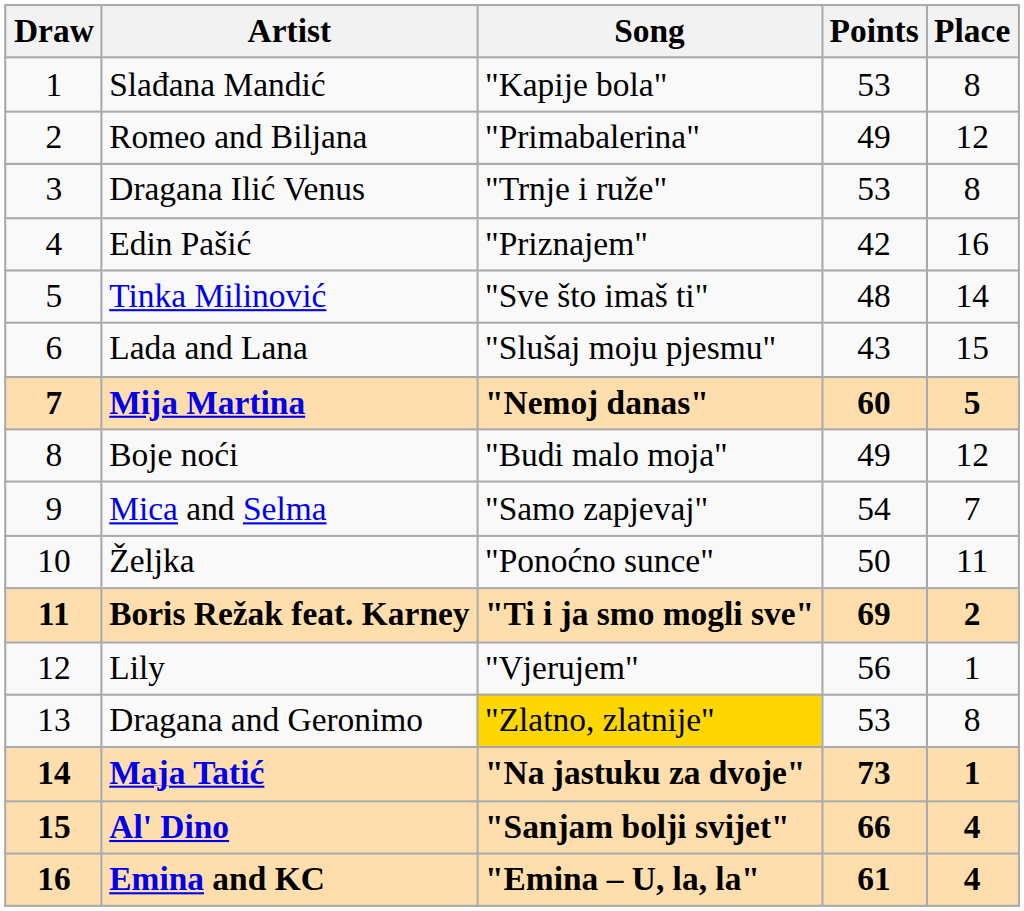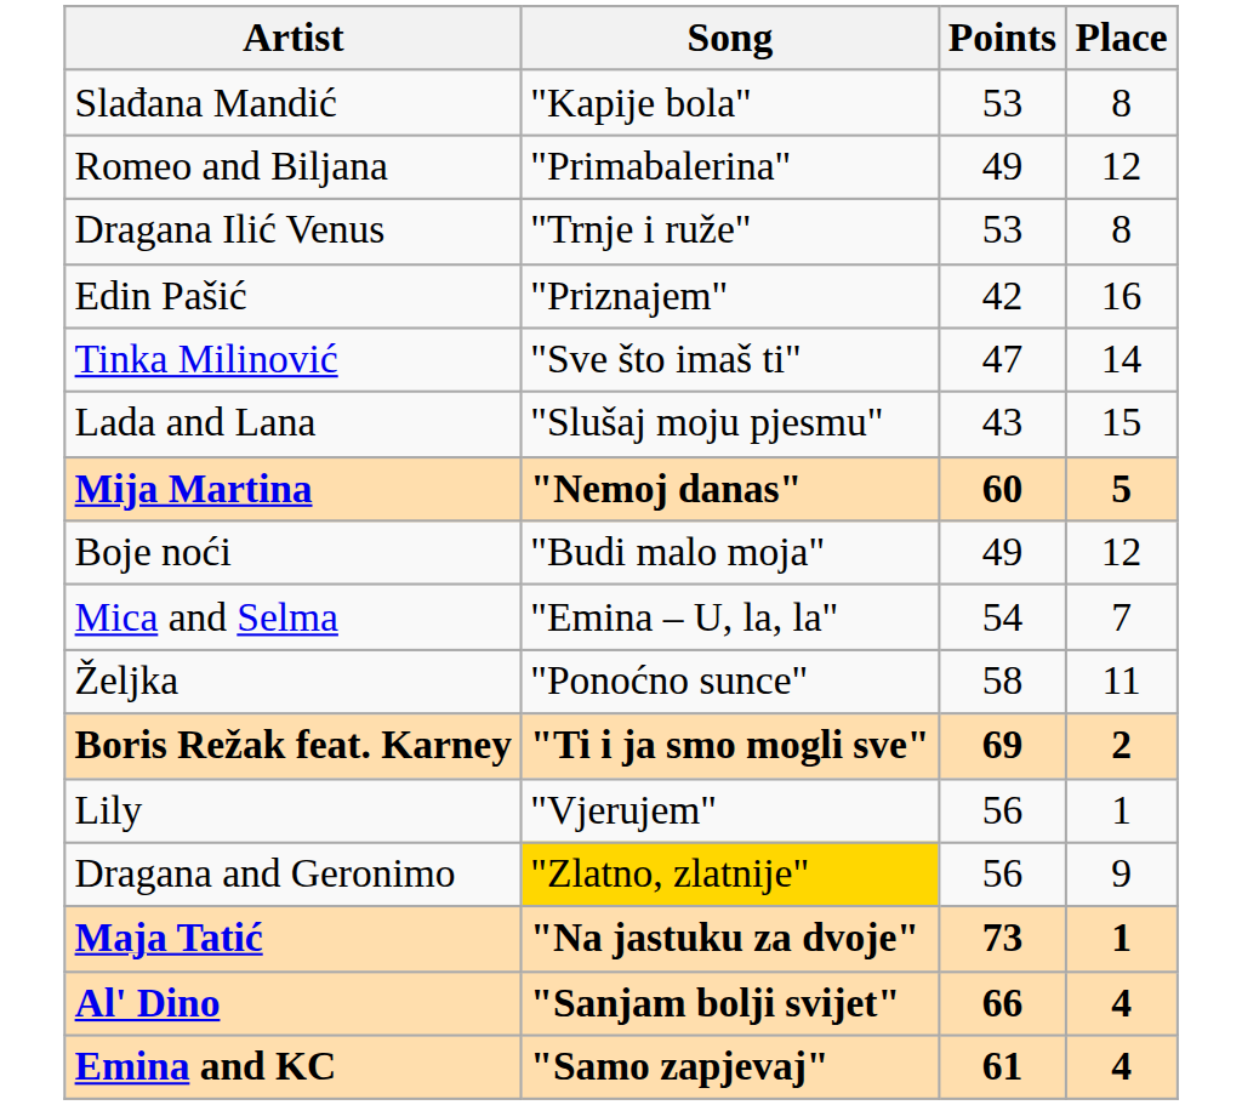 <table class="sortable wikitable" style="margin: 1em auto 1em auto; text-align:center">
 <tr>
-<th>Draw</th>
 <th>Artist</th>
 <th>Song</th>
 <th>Points</th>
 <th>Place</th>
 </tr>
 <tr>
-<td>1</td>
 <td align="left">Slađana Mandić</td>
 <td align="left">"Kapije bola"</td>
 <td>53</td>
 <td>8</td>
 </tr>
 <tr>
-<td>2</td>
 <td align="left">Romeo and Biljana</td>
 <td align="left">"Primabalerina"</td>
 <td>49</td>
 <td>12</td>
 </tr>
 <tr>
-<td>3</td>
 <td align="left">Dragana Ilić Venus</td>
 <td align="left">"Trnje i ruže"</td>
 <td>53</td>
 <td>8</td>
 </tr>
 <tr>
-<td>4</td>
 <td align="left">Edin Pašić</td>
 <td align="left">"Priznajem"</td>
 <td>42</td>
 <td>16</td>
 </tr>
 <tr>
-<td>5</td>
 <td align="left"><a href='#'>Tinka Milinović</a></td>
 <td align="left">"Sve što imaš ti"</td>
-<td>48</td>
+<td>47</td>
 <td>14</td>
 </tr>
 <tr>
-<td>6</td>
 <td align="left">Lada and Lana</td>
 <td align="left">"Slušaj moju pjesmu"</td>
 <td>43</td>
 <td>15</td>
 </tr>
 <tr style="font-weight:bold;background:navajowhite;">
-<td>7</td>
 <td align="left"><a href='#'>Mija Martina</a></td>
 <td align="left">"Nemoj danas"</td>
 <td>60</td>
 <td>5</td>
 </tr>
 <tr>
-<td>8</td>
 <td align="left">Boje noći</td>
 <td align="left">"Budi malo moja"</td>
 <td>49</td>
 <td>12</td>
 </tr>
 <tr>
-<td>9</td>
 <td align="left"><a href='#'>Mica</a> and <a href='#'>Selma</a></td>
-<td align="left">"Samo zapjevaj"</td>
+<td align="left">"Emina – U, la, la"</td>
 <td>54</td>
 <td>7</td>
 </tr>
 <tr>
-<td>10</td>
 <td align="left">Željka</td>
 <td align="left">"Ponoćno sunce"</td>
-<td>50</td>
+<td>58</td>
 <td>11</td>
 </tr>
 <tr style="font-weight:bold;background:navajowhite;">
-<td>11</td>
 <td align="left">Boris Režak feat. Karney</td>
 <td align="left">"Ti i ja smo mogli sve"</td>
 <td>69</td>
 <td>2</td>
 </tr>
 <tr>
-<td>12</td>
 <td align="left">Lily</td>
 <td align="left">"Vjerujem"</td>
 <td>56</td>
 <td>1</td>
 </tr>
 <tr>
-<td>13</td>
 <td align="left">Dragana and Geronimo</td>
 <td align="left" style="background: gold;">"Zlatno, zlatnije"</td>
-<td>53</td>
-<td>8</td>
+<td>56</td>
+<td>9</td>
 </tr>
 <tr style="font-weight:bold; background:navajowhite;">
-<td>14</td>
 <td align="left"><a href='#'>Maja Tatić</a></td>
 <td align="left">"Na jastuku za dvoje"</td>
 <td>73</td>
 <td>1</td>
 </tr>
 <tr style="font-weight:bold;background:navajowhite;">
-<td>15</td>
 <td align="left"><a href='#'>Al' Dino</a></td>
 <td align="left">"Sanjam bolji svijet"</td>
 <td>66</td>
 <td>4</td>
 </tr>
 <tr style="font-weight:bold;background:navajowhite;">
-<td>16</td>
 <td align="left"><a href='#'>Emina</a> and KC</td>
-<td align="left">"Emina – U, la, la"</td>
+<td align="left">"Samo zapjevaj"</td>
 <td>61</td>
 <td>4</td>
 </tr>
 </table>
